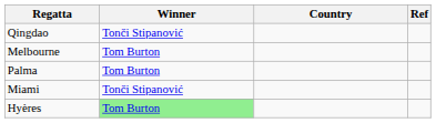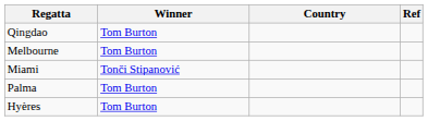 <table class="wikitable">
 <tr>
 <th width=120>Regatta</th>
 <th style="width:200px;">Winner</th>
 <th style="width:200px;">Country</th>
 <th>Ref</th>
 </tr>
 <tr>
 <td>Qingdao</td>
-<td><a href='#'>Tonči Stipanović</a></td>
+<td><a href='#'>Tom Burton</a></td>
 <td></td>
 <td></td>
 </tr>
 <tr>
 <td>Melbourne</td>
-<td><a href='#'>Tom Burton</a></td>
-<td></td>
-<td></td>
-</tr>
-<tr>
-<td>Palma</td>
 <td><a href='#'>Tom Burton</a></td>
 <td></td>
 <td></td>
 </tr>
 <tr>
 <td>Miami</td>
 <td><a href='#'>Tonči Stipanović</a></td>
 <td></td>
 <td></td>
 </tr>
 <tr>
+<td>Palma</td>
+<td><a href='#'>Tom Burton</a></td>
+<td></td>
+<td></td>
+</tr>
+<tr>
 <td>Hyères</td>
-<td style="background: lightgreen;"><a href='#'>Tom Burton</a></td>
+<td><a href='#'>Tom Burton</a></td>
 <td></td>
 <td></td>
 </tr>
 </table>
